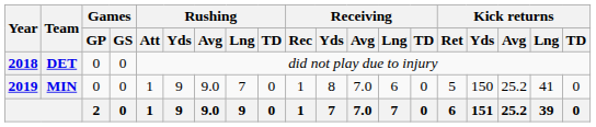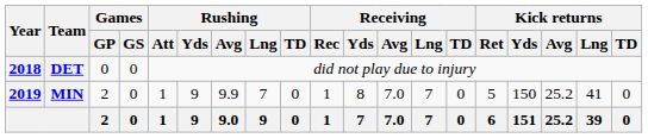 <table class="wikitable" style="text-align:center;">
 <tr>
 <th rowspan="2">Year</th>
 <th rowspan="2">Team</th>
 <th colspan="2">Games</th>
 <th colspan="5">Rushing</th>
 <th colspan="5">Receiving</th>
 <th colspan="5">Kick returns</th>
 </tr>
 <tr>
 <th>GP</th>
 <th>GS</th>
 <th>Att</th>
 <th>Yds</th>
 <th>Avg</th>
 <th>Lng</th>
 <th>TD</th>
 <th>Rec</th>
 <th>Yds</th>
 <th>Avg</th>
 <th>Lng</th>
 <th>TD</th>
 <th>Ret</th>
 <th>Yds</th>
 <th>Avg</th>
 <th>Lng</th>
 <th>TD</th>
 </tr>
 <tr>
 <th><a href='#'>2018</a></th>
 <th><a href='#'>DET</a></th>
 <td>0</td>
 <td>0</td>
 <td colspan="15"><em>did not play due to injury</em></td>
 </tr>
 <tr>
 <th><a href='#'>2019</a></th>
 <th><a href='#'>MIN</a></th>
-<td>0</td>
+<td>2</td>
 <td>0</td>
 <td>1</td>
 <td>9</td>
-<td>9.0</td>
+<td>9.9</td>
 <td>7</td>
 <td>0</td>
 <td>1</td>
 <td>8</td>
 <td>7.0</td>
-<td>6</td>
+<td>7</td>
 <td>0</td>
 <td>5</td>
 <td>150</td>
 <td>25.2</td>
 <td>41</td>
 <td>0</td>
 </tr>
 <tr>
 <th colspan="2"></th>
 <th>2</th>
 <th>0</th>
 <th>1</th>
 <th>9</th>
 <th>9.0</th>
 <th>9</th>
 <th>0</th>
 <th>1</th>
 <th>7</th>
 <th>7.0</th>
 <th>7</th>
 <th>0</th>
 <th>6</th>
 <th>151</th>
 <th>25.2</th>
 <th>39</th>
 <th>0</th>
 </tr>
 </table>
